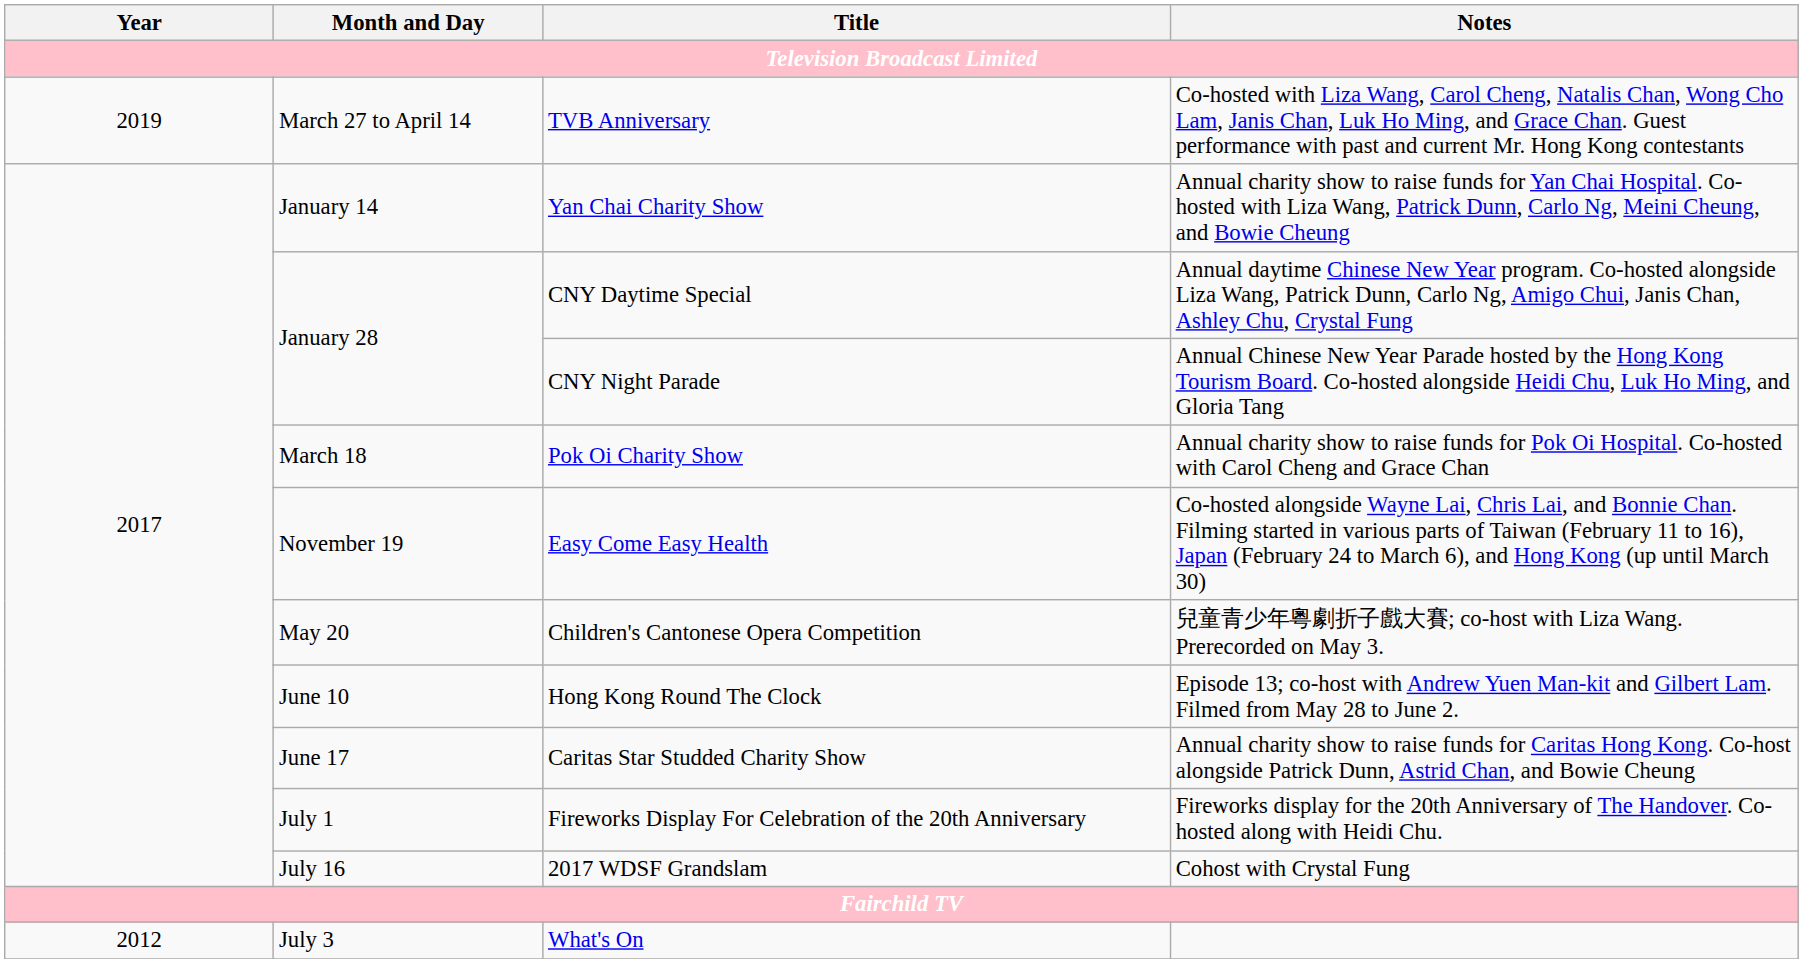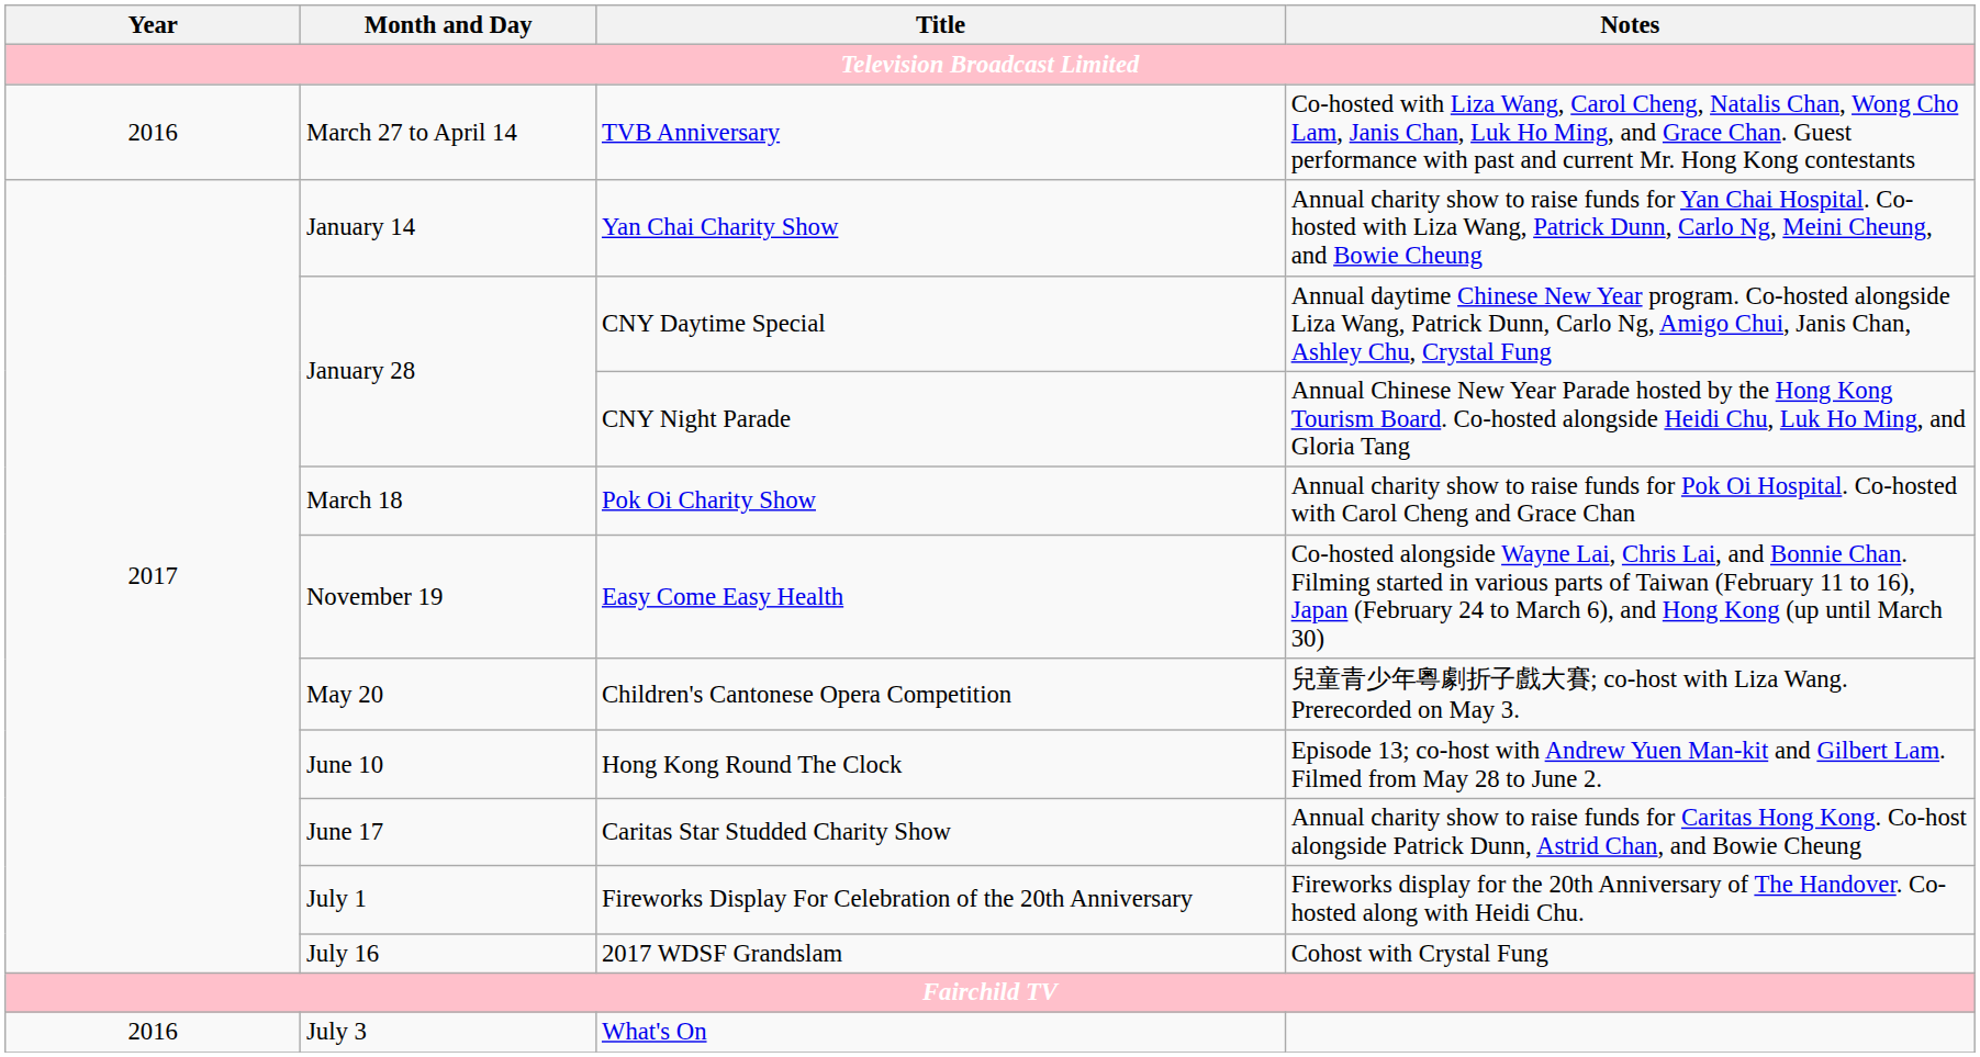 <table class="wikitable" width="100%">
 <tr>
 <th style="width:15%">Year</th>
 <th style="width:15%">Month and Day</th>
 <th style="width:35%">Title</th>
 <th style="width:50%">Notes</th>
 </tr>
 <tr>
 <td style="text-align:center; background:pink; color:white;" colspan="4"><strong><em>Television Broadcast Limited</em></strong></td>
 </tr>
 <tr>
-<td style="text-align:center;">2019</td>
+<td style="text-align:center;">2016</td>
 <td>March 27 to April 14</td>
 <td><a href='#'>TVB Anniversary</a></td>
 <td>Co-hosted with <a href='#'>Liza Wang</a>, <a href='#'>Carol Cheng</a>, <a href='#'>Natalis Chan</a>, <a href='#'>Wong Cho Lam</a>, <a href='#'>Janis Chan</a>, <a href='#'>Luk Ho Ming</a>, and <a href='#'>Grace Chan</a>.  Guest performance with past and current Mr. Hong Kong contestants</td>
 </tr>
 <tr>
 <td rowspan="10" style="text-align:center;">2017</td>
 <td>January 14</td>
 <td><a href='#'>Yan Chai Charity Show</a></td>
 <td>Annual charity show to raise funds for <a href='#'>Yan Chai Hospital</a>.  Co-hosted with Liza Wang, <a href='#'>Patrick Dunn</a>, <a href='#'>Carlo Ng</a>, <a href='#'>Meini Cheung</a>, and <a href='#'>Bowie Cheung</a></td>
 </tr>
 <tr>
 <td rowspan="2">January 28</td>
 <td>CNY Daytime Special</td>
 <td>Annual daytime <a href='#'>Chinese New Year</a> program.  Co-hosted alongside Liza Wang, Patrick Dunn, Carlo Ng, <a href='#'>Amigo Chui</a>, Janis Chan, <a href='#'>Ashley Chu</a>, <a href='#'>Crystal Fung</a></td>
 </tr>
 <tr>
 <td>CNY Night Parade</td>
 <td>Annual Chinese New Year Parade hosted by the <a href='#'>Hong Kong Tourism Board</a>.  Co-hosted alongside <a href='#'>Heidi Chu</a>, <a href='#'>Luk Ho Ming</a>, and Gloria Tang</td>
 </tr>
 <tr>
 <td>March 18</td>
 <td><a href='#'>Pok Oi Charity Show</a></td>
 <td>Annual charity show to raise funds for <a href='#'>Pok Oi Hospital</a>.  Co-hosted with Carol Cheng and Grace Chan</td>
 </tr>
 <tr>
 <td>November 19</td>
 <td><a href='#'>Easy Come Easy Health</a></td>
 <td>Co-hosted alongside <a href='#'>Wayne Lai</a>, <a href='#'>Chris Lai</a>, and <a href='#'>Bonnie Chan</a>.  Filming started in various parts of Taiwan (February 11 to 16), <a href='#'>Japan</a> (February 24 to March 6), and <a href='#'>Hong Kong</a> (up until March 30)</td>
 </tr>
 <tr>
 <td>May 20</td>
 <td>Children's Cantonese Opera Competition</td>
 <td>兒童青少年粵劇折子戲大賽; co-host with Liza Wang.  Prerecorded on May 3.</td>
 </tr>
 <tr>
 <td>June 10</td>
 <td>Hong Kong Round The Clock</td>
 <td>Episode 13; co-host with <a href='#'>Andrew Yuen Man-kit</a> and <a href='#'>Gilbert Lam</a>.  Filmed from May 28 to June 2.</td>
 </tr>
 <tr>
 <td>June 17</td>
 <td>Caritas Star Studded Charity Show</td>
 <td>Annual charity show to raise funds for <a href='#'>Caritas Hong Kong</a>.  Co-host alongside Patrick Dunn, <a href='#'>Astrid Chan</a>, and Bowie Cheung</td>
 </tr>
 <tr>
 <td>July 1</td>
 <td>Fireworks Display For Celebration of the 20th Anniversary</td>
 <td>Fireworks display for the 20th Anniversary of <a href='#'>The Handover</a>.  Co-hosted along with Heidi Chu.</td>
 </tr>
 <tr>
 <td>July 16</td>
 <td>2017 WDSF Grandslam</td>
 <td>Cohost with Crystal Fung</td>
 </tr>
 <tr>
 <td style="text-align:center; background:pink; color:white;" colspan="4"><strong><em>Fairchild TV</em></strong></td>
 </tr>
 <tr>
-<td style="text-align:center;">2012</td>
+<td style="text-align:center;">2016</td>
 <td>July 3</td>
 <td><a href='#'>What's On</a></td>
 <td></td>
 </tr>
 </table>
